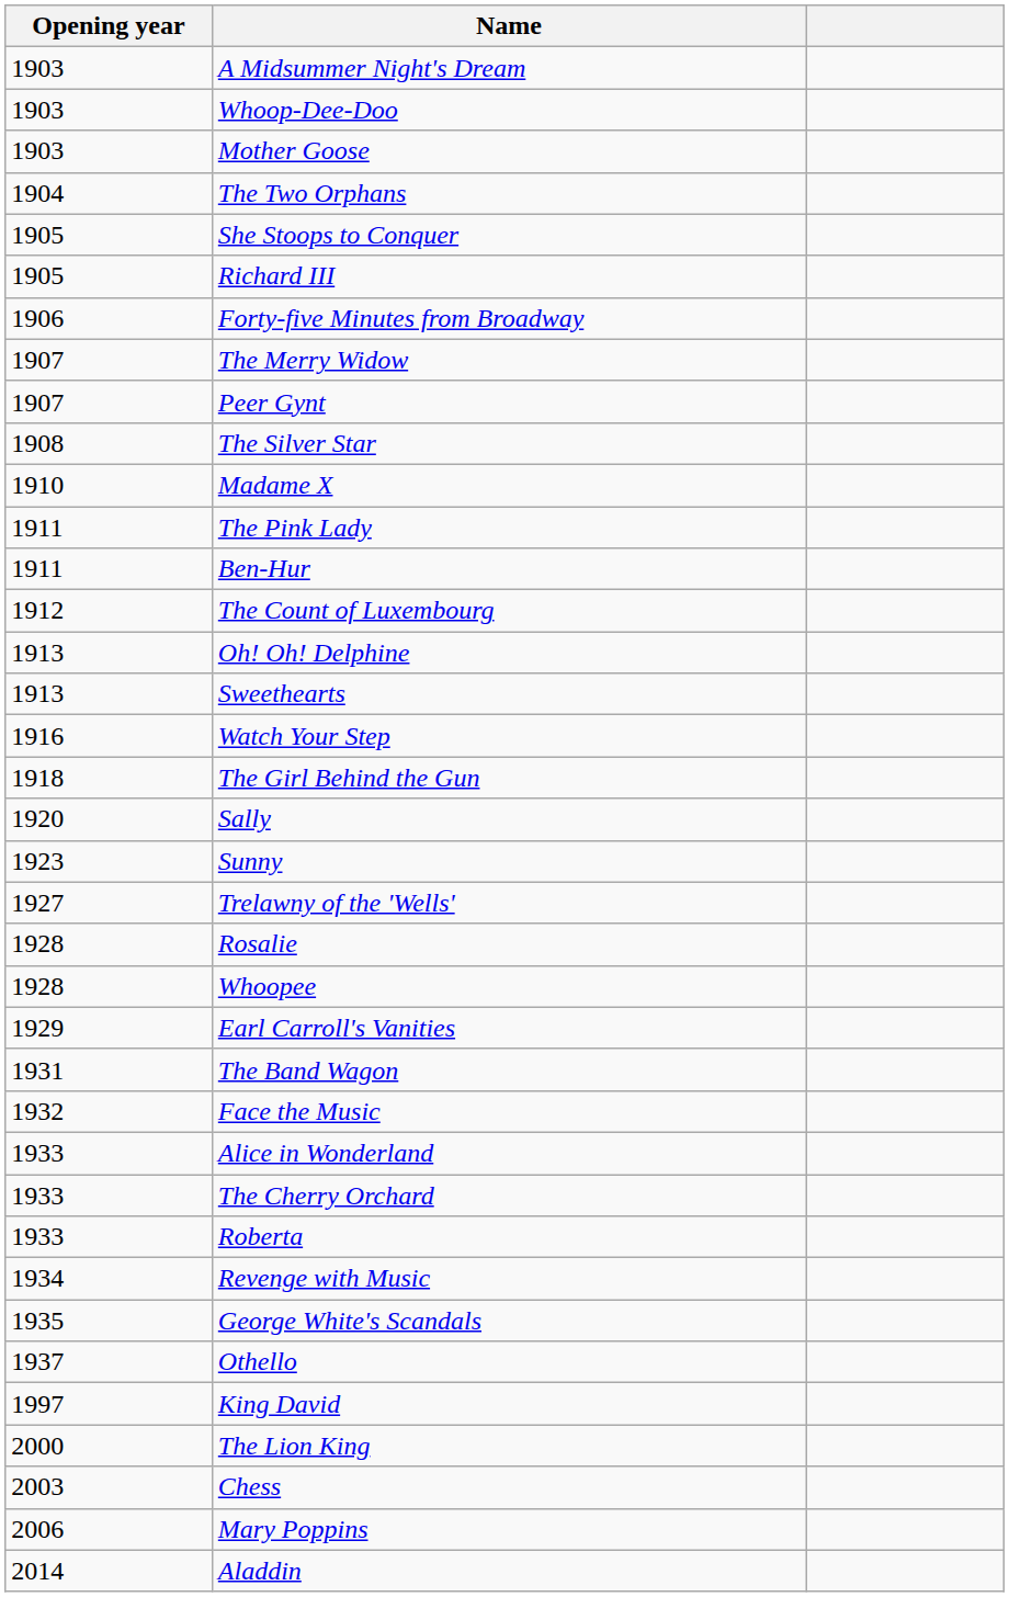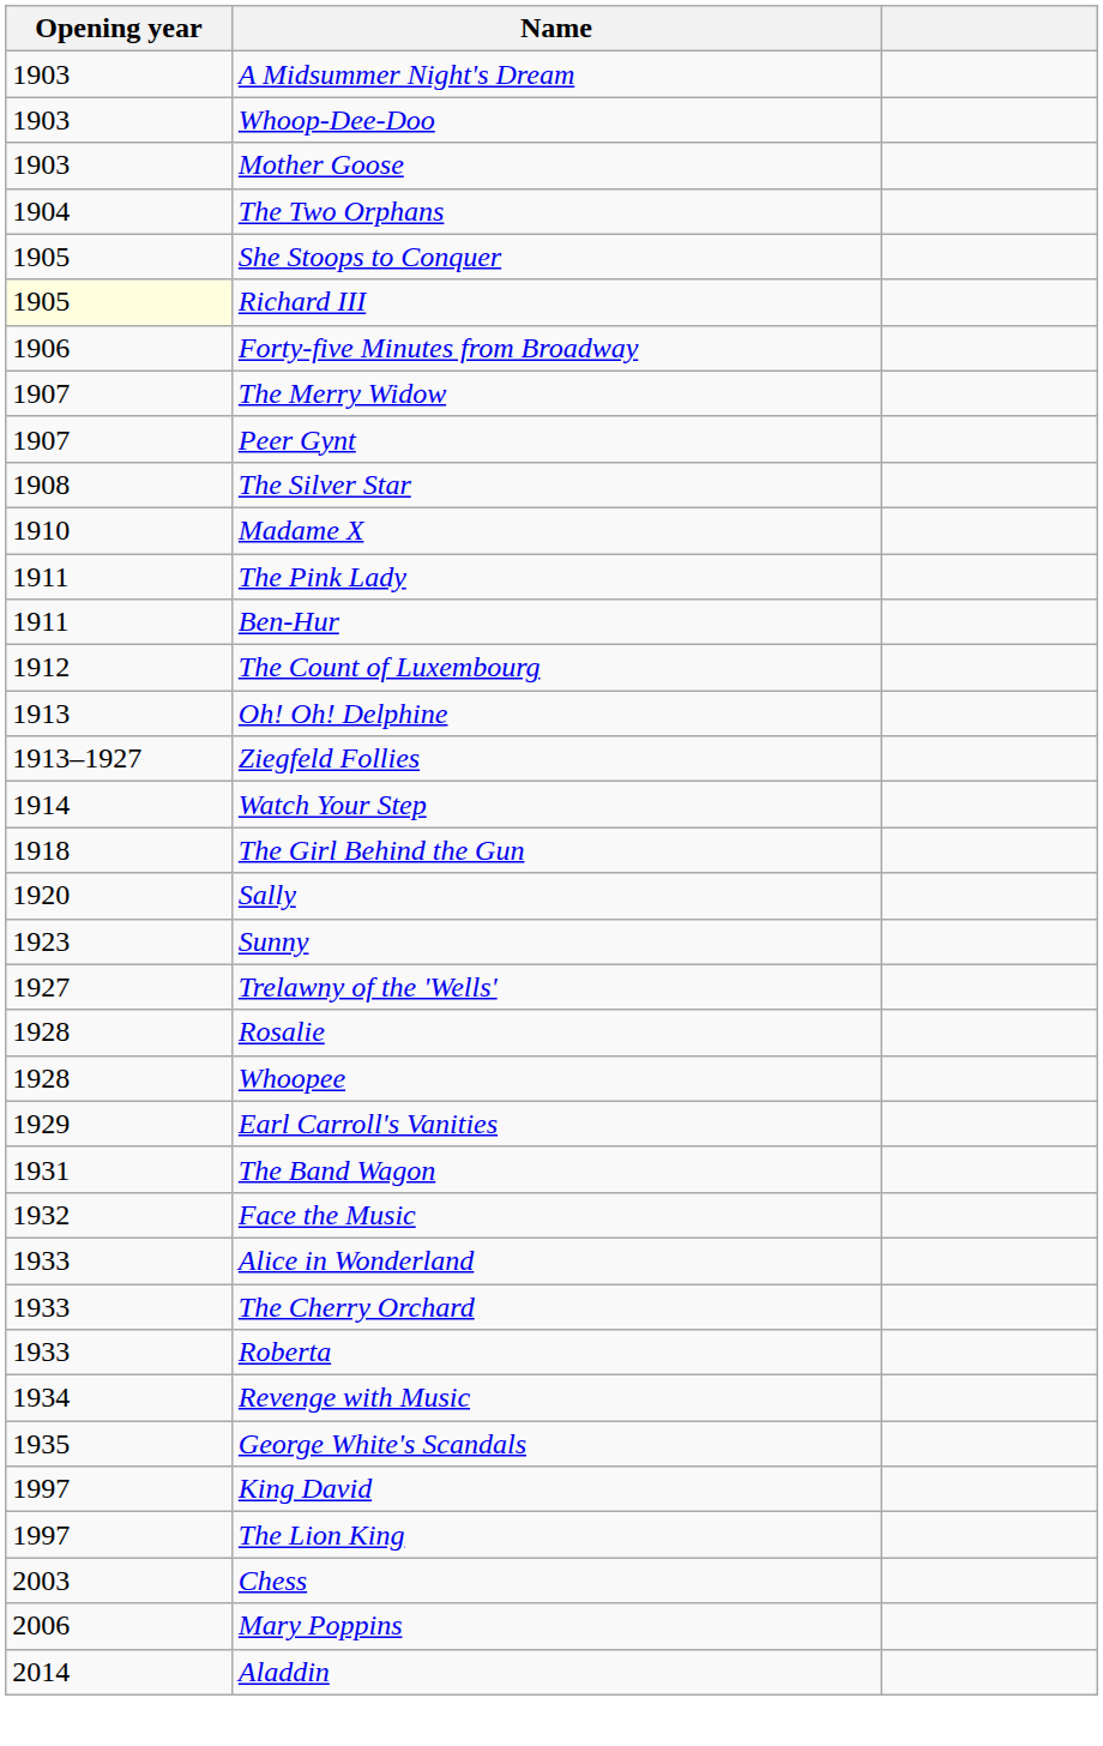 <table class="wikitable sortable collapsible">
 <tr>
 <th width=10% scope="col">Opening year</th>
 <th width=30% scope="col">Name</th>
 <th width=10% scope="col"  class="unsortable"></th>
 </tr>
 <tr>
 <td>1903</td>
 <td><em><a href='#'>A Midsummer Night's Dream</a></em></td>
 <td></td>
 </tr>
 <tr>
 <td>1903</td>
 <td><em><a href='#'>Whoop-Dee-Doo</a></em></td>
 <td></td>
 </tr>
 <tr>
 <td>1903</td>
 <td><em><a href='#'>Mother Goose</a></em></td>
 <td></td>
 </tr>
 <tr>
 <td>1904</td>
 <td><em><a href='#'>The Two Orphans</a></em></td>
 <td></td>
 </tr>
 <tr>
 <td>1905</td>
 <td><em><a href='#'>She Stoops to Conquer</a></em></td>
 <td></td>
 </tr>
 <tr>
-<td>1905</td>
+<td style="background: lightyellow;">1905</td>
 <td><em><a href='#'>Richard III</a></em></td>
 <td></td>
 </tr>
 <tr>
 <td>1906</td>
 <td><em><a href='#'>Forty-five Minutes from Broadway</a></em></td>
 <td></td>
 </tr>
 <tr>
 <td>1907</td>
 <td><em><a href='#'>The Merry Widow</a></em></td>
 <td></td>
 </tr>
 <tr>
 <td>1907</td>
 <td><em><a href='#'>Peer Gynt</a></em></td>
 <td></td>
 </tr>
 <tr>
 <td>1908</td>
 <td><em><a href='#'>The Silver Star</a></em></td>
 <td></td>
 </tr>
 <tr>
 <td>1910</td>
 <td><em><a href='#'>Madame X</a></em></td>
 <td></td>
 </tr>
 <tr>
 <td>1911</td>
 <td><em><a href='#'>The Pink Lady</a></em></td>
 <td></td>
 </tr>
 <tr>
 <td>1911</td>
 <td><em><a href='#'>Ben-Hur</a></em></td>
 <td></td>
 </tr>
 <tr>
 <td>1912</td>
 <td><em><a href='#'>The Count of Luxembourg</a></em></td>
 <td></td>
 </tr>
 <tr>
 <td>1913</td>
 <td><em><a href='#'>Oh! Oh! Delphine</a></em></td>
 <td></td>
 </tr>
 <tr>
-<td>1913</td>
-<td><em><a href='#'>Sweethearts</a></em></td>
+<td>1913–1927</td>
+<td><em><a href='#'>Ziegfeld Follies</a></em></td>
 <td></td>
 </tr>
 <tr>
-<td>1916</td>
+<td>1914</td>
 <td><em><a href='#'>Watch Your Step</a></em></td>
 <td></td>
 </tr>
 <tr>
 <td>1918</td>
 <td><em><a href='#'>The Girl Behind the Gun</a></em></td>
 <td></td>
 </tr>
 <tr>
 <td>1920</td>
 <td><em><a href='#'>Sally</a></em></td>
 <td></td>
 </tr>
 <tr>
 <td>1923</td>
 <td><em><a href='#'>Sunny</a></em></td>
 <td></td>
 </tr>
 <tr>
 <td>1927</td>
 <td><em><a href='#'>Trelawny of the 'Wells'</a></em></td>
 <td></td>
 </tr>
 <tr>
 <td>1928</td>
 <td><em><a href='#'>Rosalie</a></em></td>
 <td></td>
 </tr>
 <tr>
 <td>1928</td>
 <td><em><a href='#'>Whoopee</a></em></td>
 <td></td>
 </tr>
 <tr>
 <td>1929</td>
 <td><em><a href='#'>Earl Carroll's Vanities</a></em></td>
 <td></td>
 </tr>
 <tr>
 <td>1931</td>
 <td><em><a href='#'>The Band Wagon</a></em></td>
 <td></td>
 </tr>
 <tr>
 <td>1932</td>
 <td><em><a href='#'>Face the Music</a></em></td>
 <td></td>
 </tr>
 <tr>
 <td>1933</td>
 <td><em><a href='#'>Alice in Wonderland</a></em></td>
 <td></td>
 </tr>
 <tr>
 <td>1933</td>
 <td><em><a href='#'>The Cherry Orchard</a></em></td>
 <td></td>
 </tr>
 <tr>
 <td>1933</td>
 <td><em><a href='#'>Roberta</a></em></td>
 <td></td>
 </tr>
 <tr>
 <td>1934</td>
 <td><em><a href='#'>Revenge with Music</a></em></td>
 <td></td>
 </tr>
 <tr>
 <td>1935</td>
 <td><em><a href='#'>George White's Scandals</a></em></td>
 <td></td>
 </tr>
 <tr>
-<td>1937</td>
-<td><em><a href='#'>Othello</a></em></td>
-<td></td>
-</tr>
-<tr>
 <td>1997</td>
 <td><em><a href='#'>King David</a></em></td>
 <td></td>
 </tr>
 <tr>
-<td>2000</td>
+<td>1997</td>
 <td><em><a href='#'>The Lion King</a></em></td>
 <td></td>
 </tr>
 <tr>
 <td>2003</td>
 <td><em><a href='#'>Chess</a></em></td>
 <td></td>
 </tr>
 <tr>
 <td>2006</td>
 <td><em><a href='#'>Mary Poppins</a></em></td>
 <td></td>
 </tr>
 <tr>
 <td>2014</td>
 <td><em><a href='#'>Aladdin</a></em></td>
 <td></td>
 </tr>
 </table>
